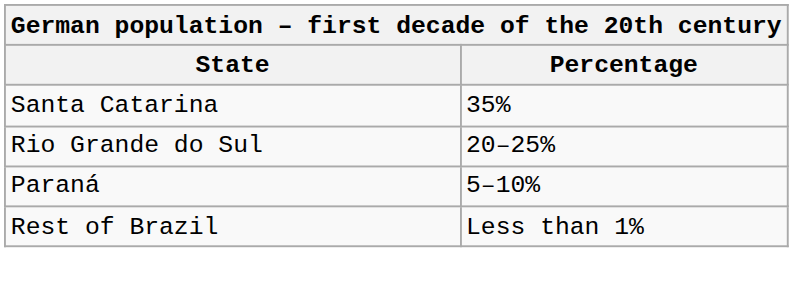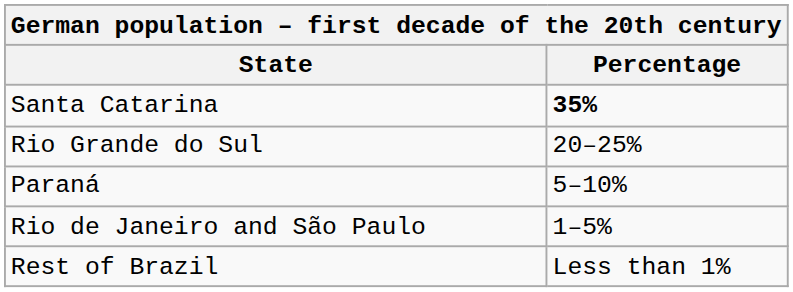 <table class="wikitable sortable">
 <tr>
 <th colspan=2>German population – first decade of the 20th century </th>
 </tr>
 <tr>
 <th>State</th>
 <th>Percentage</th>
 </tr>
 <tr>
 <td>Santa Catarina</td>
-<td>35%</td>
+<td><strong>35%</strong></td>
 </tr>
 <tr>
 <td>Rio Grande do Sul</td>
 <td>20–25%</td>
 </tr>
 <tr>
 <td>Paraná</td>
 <td>5–10%</td>
 </tr>
 <tr>
+<td>Rio de Janeiro and São Paulo</td>
+<td>1–5%</td>
+</tr>
+<tr>
 <td>Rest of Brazil</td>
 <td>Less than 1%</td>
 </tr>
 </table>
